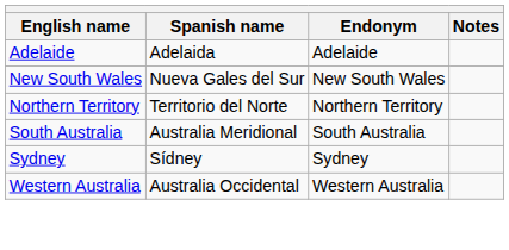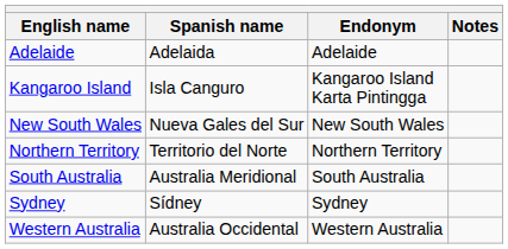 <table class="wikitable sortable">
 <tr>
 <th colspan="4"></th>
 </tr>
 <tr>
 <th>English name</th>
 <th>Spanish name</th>
 <th>Endonym</th>
 <th>Notes</th>
 </tr>
 <tr>
 <td><a href='#'>Adelaide</a></td>
 <td>Adelaida</td>
 <td>Adelaide</td>
+<td></td>
+</tr>
+<tr>
+<td><a href='#'>Kangaroo Island</a></td>
+<td>Isla Canguro</td>
+<td>Kangaroo Island<br>Karta Pintingga</td>
 <td></td>
 </tr>
 <tr>
 <td><a href='#'>New South Wales</a></td>
 <td>Nueva Gales del Sur</td>
 <td>New South Wales</td>
 <td></td>
 </tr>
 <tr>
 <td><a href='#'>Northern Territory</a></td>
 <td>Territorio del Norte</td>
 <td>Northern Territory</td>
 <td></td>
 </tr>
 <tr>
 <td><a href='#'>South Australia</a></td>
 <td>Australia Meridional</td>
 <td>South Australia</td>
 <td></td>
 </tr>
 <tr>
 <td><a href='#'>Sydney</a></td>
 <td>Sídney</td>
 <td>Sydney</td>
 <td></td>
 </tr>
 <tr>
 <td><a href='#'>Western Australia</a></td>
 <td>Australia Occidental</td>
 <td>Western Australia</td>
 <td></td>
 </tr>
 </table>
